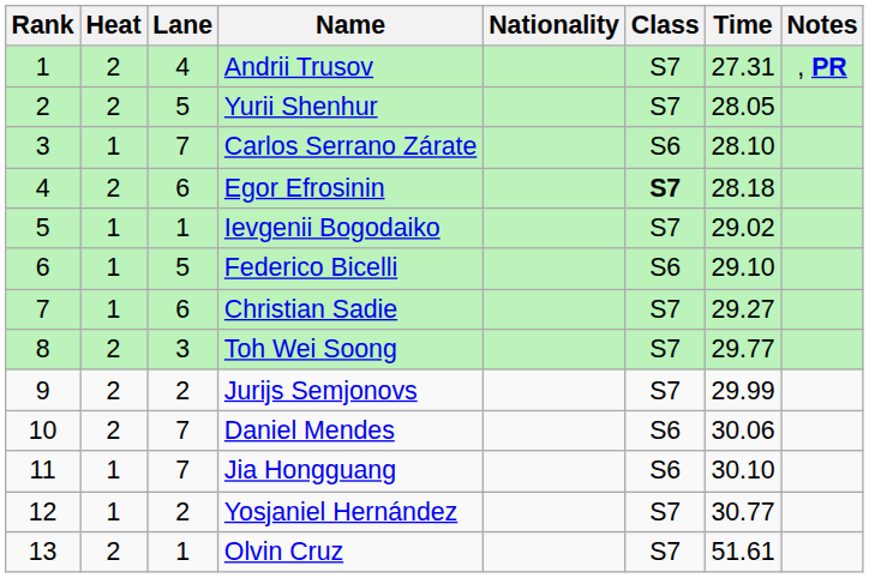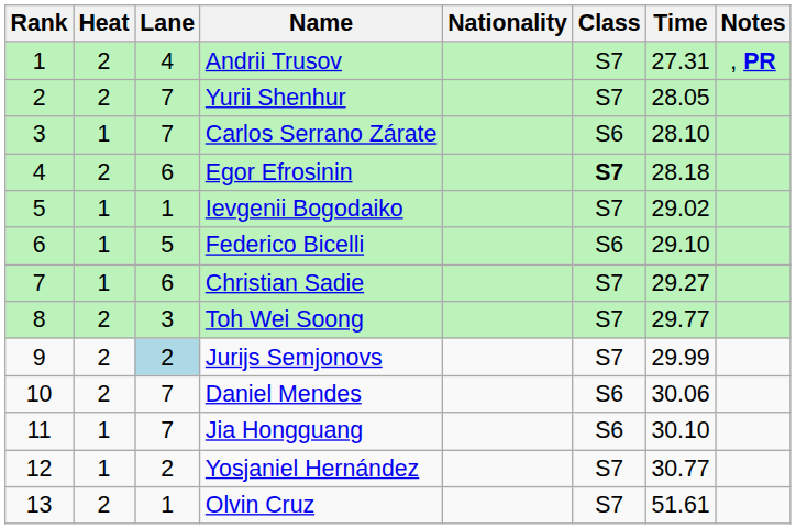 <table class="wikitable sortable" style="text-align:center">
 <tr>
 <th>Rank</th>
 <th>Heat</th>
 <th>Lane</th>
 <th>Name</th>
 <th>Nationality</th>
 <th>Class</th>
 <th>Time</th>
 <th>Notes</th>
 </tr>
 <tr bgcolor=bbf3bb>
 <td>1</td>
 <td>2</td>
 <td>4</td>
 <td align=left><a href='#'>Andrii Trusov</a></td>
 <td align=left></td>
 <td>S7</td>
 <td>27.31</td>
 <td>, <strong><a href='#'>PR</a></strong></td>
 </tr>
 <tr bgcolor=bbf3bb>
 <td>2</td>
 <td>2</td>
-<td>5</td>
+<td>7</td>
 <td align=left><a href='#'>Yurii Shenhur</a></td>
 <td align=left></td>
 <td>S7</td>
 <td>28.05</td>
 <td></td>
 </tr>
 <tr bgcolor=bbf3bb>
 <td>3</td>
 <td>1</td>
 <td>7</td>
 <td align=left><a href='#'>Carlos Serrano Zárate</a></td>
 <td align=left></td>
 <td>S6</td>
 <td>28.10</td>
 <td></td>
 </tr>
 <tr bgcolor=bbf3bb>
 <td>4</td>
 <td>2</td>
 <td>6</td>
 <td align=left><a href='#'>Egor Efrosinin</a></td>
 <td align=left></td>
 <td><strong>S7</strong></td>
 <td>28.18</td>
 <td></td>
 </tr>
 <tr bgcolor=bbf3bb>
 <td>5</td>
 <td>1</td>
 <td>1</td>
 <td align=left><a href='#'>Ievgenii Bogodaiko</a></td>
 <td align=left></td>
 <td>S7</td>
 <td>29.02</td>
 <td></td>
 </tr>
 <tr bgcolor=bbf3bb>
 <td>6</td>
 <td>1</td>
 <td>5</td>
 <td align=left><a href='#'>Federico Bicelli</a></td>
 <td align=left></td>
 <td>S6</td>
 <td>29.10</td>
 <td></td>
 </tr>
 <tr bgcolor=bbf3bb>
 <td>7</td>
 <td>1</td>
 <td>6</td>
 <td align=left><a href='#'>Christian Sadie</a></td>
 <td align=left></td>
 <td>S7</td>
 <td>29.27</td>
 <td></td>
 </tr>
 <tr bgcolor=bbf3bb>
 <td>8</td>
 <td>2</td>
 <td>3</td>
 <td align=left><a href='#'>Toh Wei Soong</a></td>
 <td align=left></td>
 <td>S7</td>
 <td>29.77</td>
 <td></td>
 </tr>
 <tr>
 <td>9</td>
 <td>2</td>
-<td>2</td>
+<td style="background: lightblue;">2</td>
 <td align=left><a href='#'>Jurijs Semjonovs</a></td>
 <td align=left></td>
 <td>S7</td>
 <td>29.99</td>
 <td></td>
 </tr>
 <tr>
 <td>10</td>
 <td>2</td>
 <td>7</td>
 <td align=left><a href='#'>Daniel Mendes</a></td>
 <td align=left></td>
 <td>S6</td>
 <td>30.06</td>
 <td></td>
 </tr>
 <tr>
 <td>11</td>
 <td>1</td>
 <td>7</td>
 <td align=left><a href='#'>Jia Hongguang</a></td>
 <td align=left></td>
 <td>S6</td>
 <td>30.10</td>
 <td></td>
 </tr>
 <tr>
 <td>12</td>
 <td>1</td>
 <td>2</td>
 <td align=left><a href='#'>Yosjaniel Hernández</a></td>
 <td align=left></td>
 <td>S7</td>
 <td>30.77</td>
 <td></td>
 </tr>
 <tr>
 <td>13</td>
 <td>2</td>
 <td>1</td>
 <td align=left><a href='#'>Olvin Cruz</a></td>
 <td align=left></td>
 <td>S7</td>
 <td>51.61</td>
 <td></td>
 </tr>
 </table>
